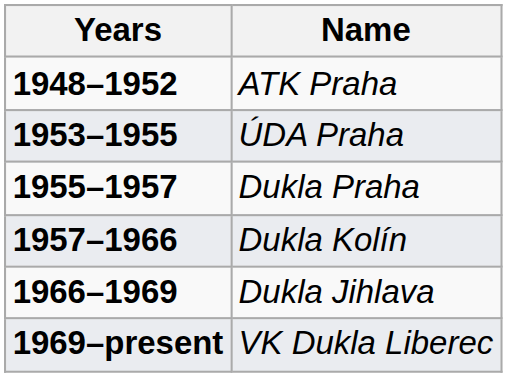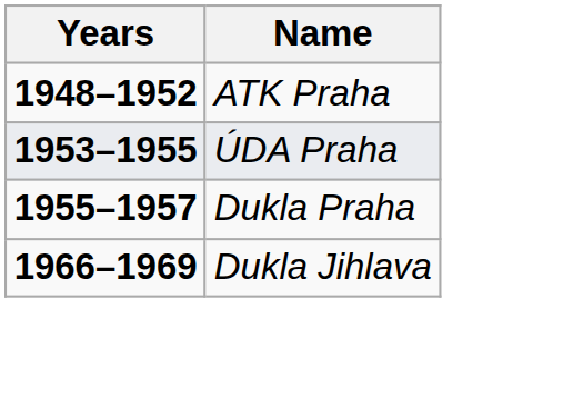 <table class="wikitable" style="font-size:100%">
 <tr>
 <th>Years</th>
 <th>Name</th>
 </tr>
 <tr>
 <td><strong>1948–1952</strong></td>
 <td><em>ATK Praha</em></td>
 </tr>
 <tr style="background:#EAECF0">
 <td><strong>1953–1955</strong></td>
 <td><em>ÚDA Praha</em></td>
 </tr>
 <tr>
 <td><strong>1955–1957</strong></td>
 <td><em>Dukla Praha</em></td>
 </tr>
-<tr style="background:#EAECF0">
-<td><strong>1957–1966</strong></td>
-<td><em>Dukla Kolín</em></td>
-</tr>
 <tr>
 <td><strong>1966–1969</strong></td>
 <td><em>Dukla Jihlava</em></td>
 </tr>
-<tr style="background:#EAECF0">
-<td><strong>1969–present</strong></td>
-<td><em>VK Dukla Liberec</em></td>
-</tr>
 </table>
